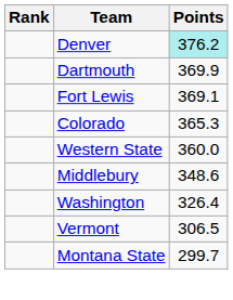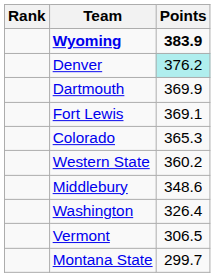 <table class="wikitable sortable" style="text-align:center">
 <tr>
 <th>Rank</th>
 <th>Team</th>
 <th>Points</th>
+</tr>
+<tr>
+<td></td>
+<td align=left><strong><a href='#'>Wyoming</a></strong></td>
+<td><strong>383.9</strong></td>
 </tr>
 <tr>
 <td></td>
 <td align=left><a href='#'>Denver</a></td>
 <td style="background: paleturquoise;">376.2</td>
 </tr>
 <tr>
 <td></td>
 <td align=left><a href='#'>Dartmouth</a></td>
 <td>369.9</td>
 </tr>
 <tr>
 <td></td>
 <td align=left><a href='#'>Fort Lewis</a></td>
 <td>369.1</td>
 </tr>
 <tr>
 <td></td>
 <td align=left><a href='#'>Colorado</a></td>
 <td>365.3</td>
 </tr>
 <tr>
 <td></td>
 <td align=left><a href='#'>Western State</a></td>
-<td>360.0</td>
+<td>360.2</td>
 </tr>
 <tr>
 <td></td>
 <td align=left><a href='#'>Middlebury</a></td>
 <td>348.6</td>
 </tr>
 <tr>
 <td></td>
 <td align=left><a href='#'>Washington</a></td>
 <td>326.4</td>
 </tr>
 <tr>
 <td></td>
 <td align=left><a href='#'>Vermont</a></td>
 <td>306.5</td>
 </tr>
 <tr>
 <td></td>
 <td align=left><a href='#'>Montana State</a></td>
 <td>299.7</td>
 </tr>
 </table>
